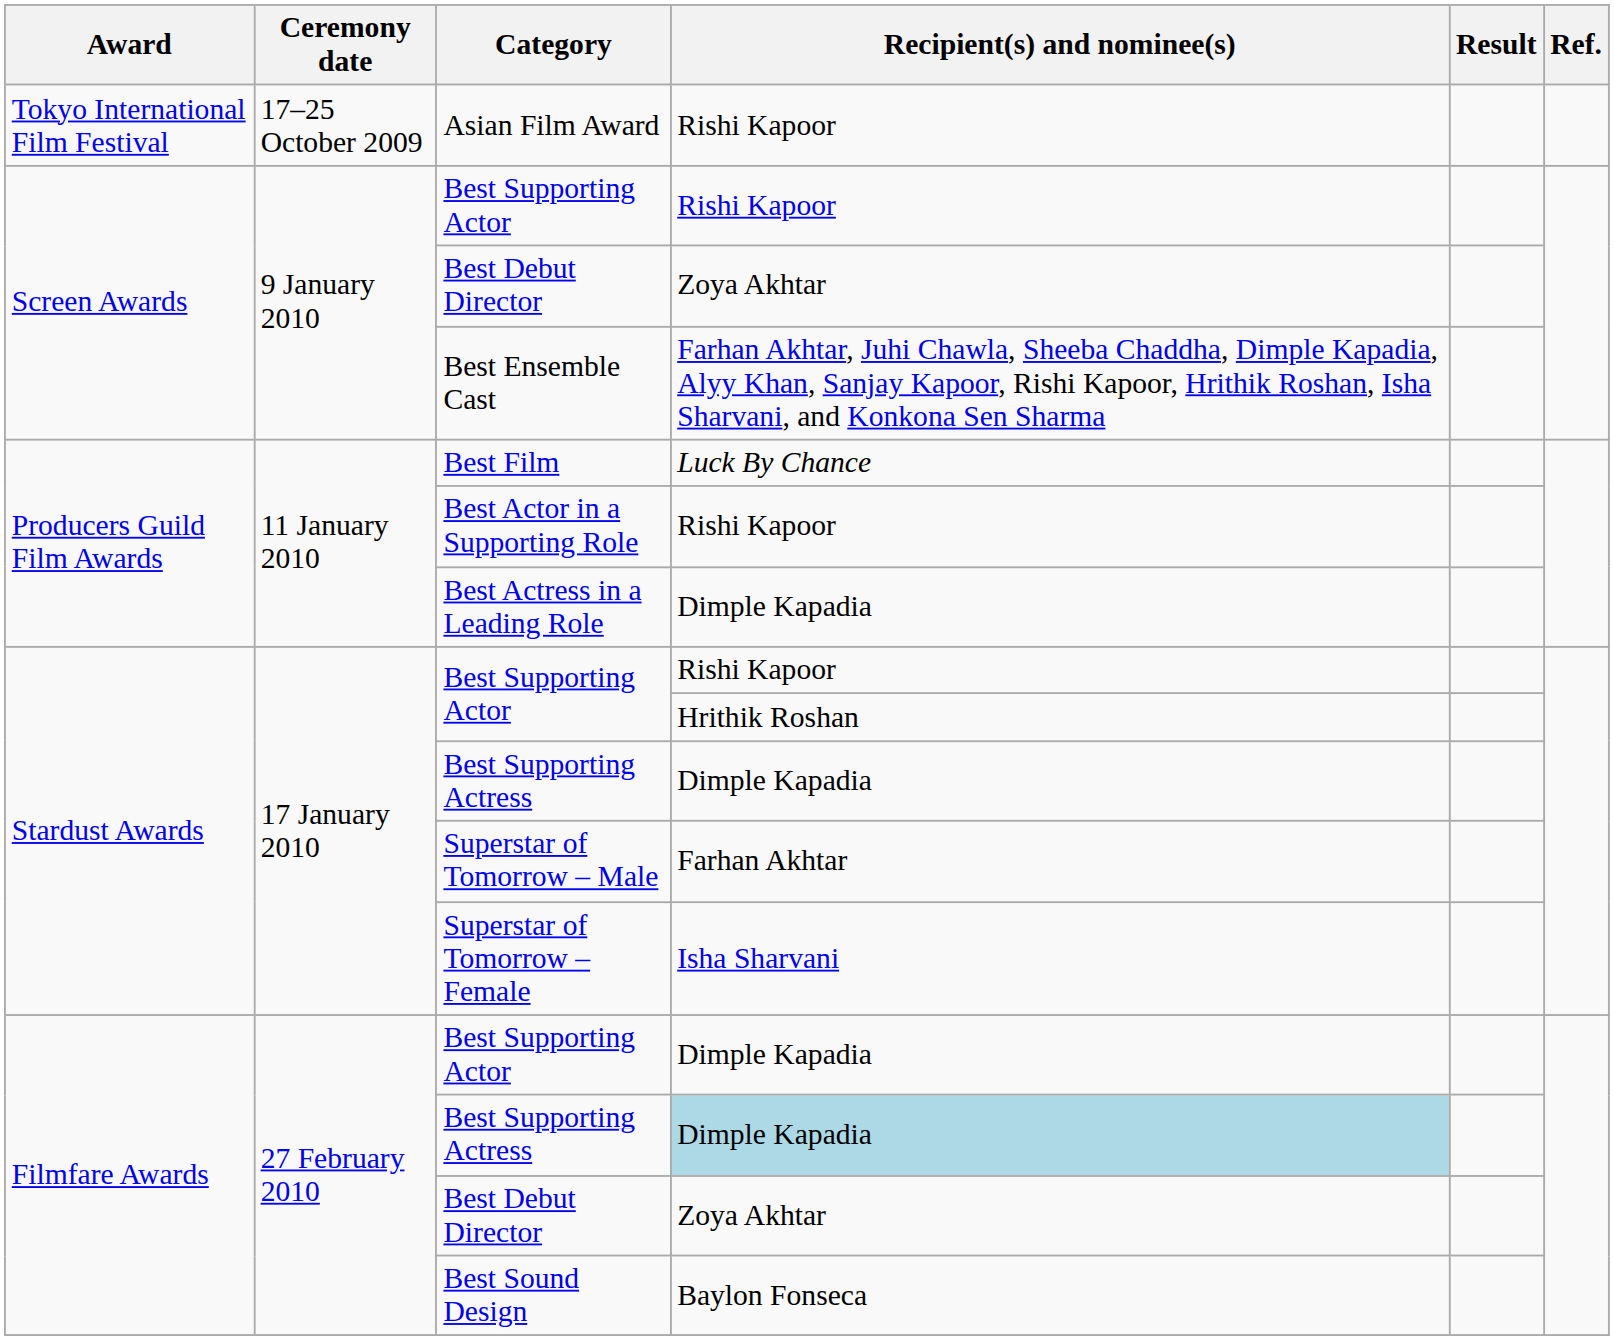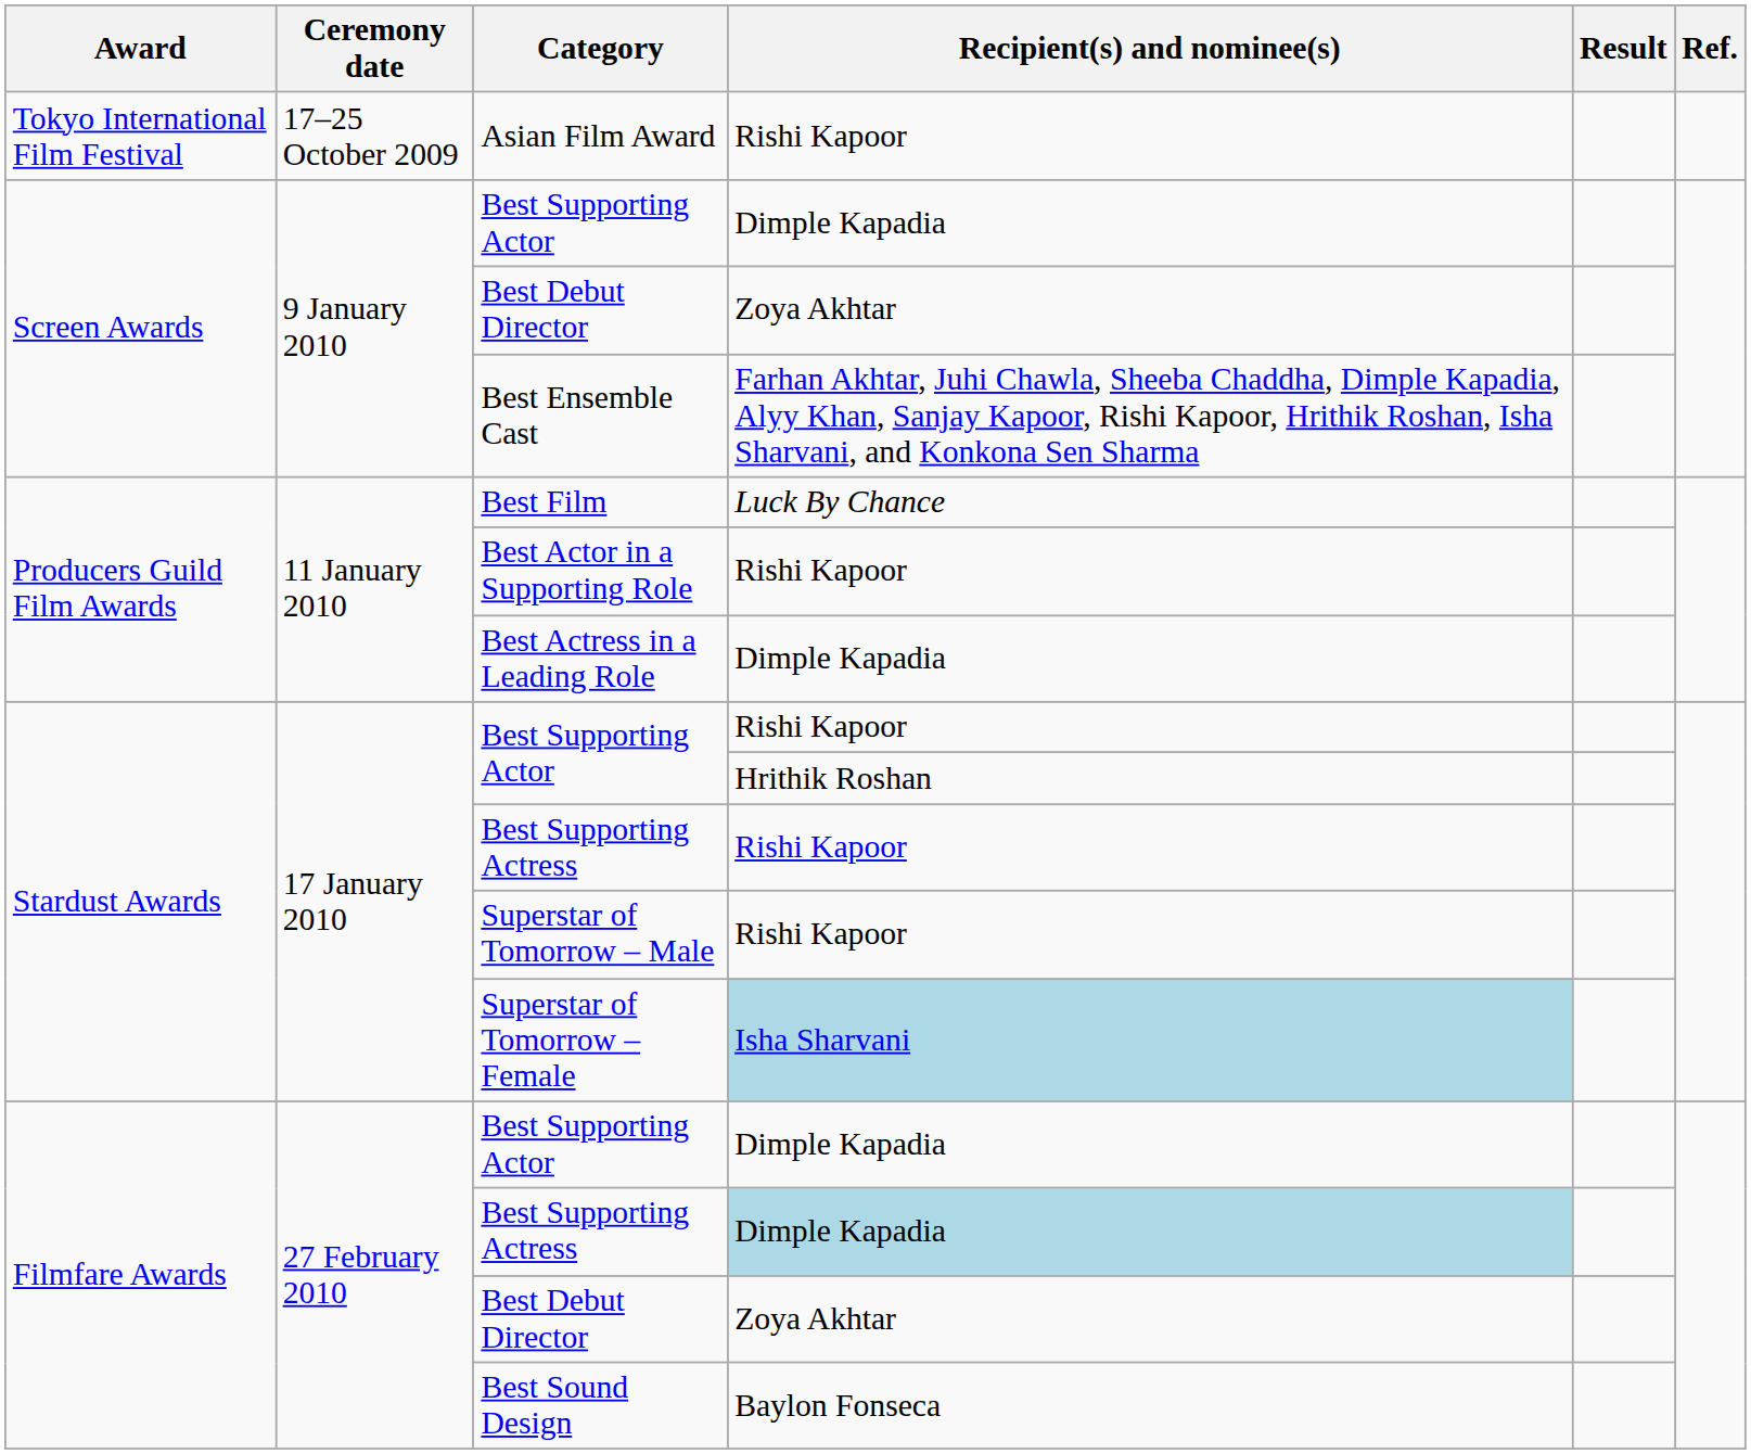 <table class="wikitable sortable">
 <tr>
 <th>Award</th>
 <th>Ceremony date</th>
 <th>Category</th>
 <th>Recipient(s) and nominee(s)</th>
 <th>Result</th>
 <th>Ref.</th>
 </tr>
 <tr>
 <td><a href='#'>Tokyo International Film Festival</a></td>
 <td>17–25 October 2009</td>
 <td>Asian Film Award</td>
 <td>Rishi Kapoor</td>
 <td></td>
 <td></td>
 </tr>
 <tr>
 <td rowspan="3"><a href='#'>Screen Awards</a></td>
 <td rowspan="3">9 January 2010</td>
 <td><a href='#'>Best Supporting Actor</a></td>
-<td><a href='#'>Rishi Kapoor</a></td>
+<td>Dimple Kapadia</td>
 <td></td>
 <td rowspan="3"></td>
 </tr>
 <tr>
 <td><a href='#'>Best Debut Director</a></td>
 <td>Zoya Akhtar</td>
 <td></td>
 </tr>
 <tr>
 <td>Best Ensemble Cast</td>
 <td><a href='#'>Farhan Akhtar</a>, <a href='#'>Juhi Chawla</a>, <a href='#'>Sheeba Chaddha</a>, <a href='#'>Dimple Kapadia</a>, <a href='#'>Alyy Khan</a>, <a href='#'>Sanjay Kapoor</a>, Rishi Kapoor, <a href='#'>Hrithik Roshan</a>, <a href='#'>Isha Sharvani</a>, and <a href='#'>Konkona Sen Sharma</a></td>
 <td></td>
 </tr>
 <tr>
 <td rowspan="3"><a href='#'>Producers Guild Film Awards</a></td>
 <td rowspan="3">11 January 2010</td>
 <td><a href='#'>Best Film</a></td>
 <td><em>Luck By Chance</em></td>
 <td></td>
 <td rowspan="3"></td>
 </tr>
 <tr>
 <td><a href='#'>Best Actor in a Supporting Role</a></td>
 <td>Rishi Kapoor</td>
 <td></td>
 </tr>
 <tr>
 <td><a href='#'>Best Actress in a Leading Role</a></td>
 <td>Dimple Kapadia</td>
 <td></td>
 </tr>
 <tr>
 <td rowspan="5"><a href='#'>Stardust Awards</a></td>
 <td rowspan="5">17 January 2010</td>
 <td rowspan="2"><a href='#'>Best Supporting Actor</a></td>
 <td>Rishi Kapoor</td>
 <td></td>
 <td rowspan="5"></td>
 </tr>
 <tr>
 <td>Hrithik Roshan</td>
 <td></td>
 </tr>
 <tr>
 <td><a href='#'>Best Supporting Actress</a></td>
-<td>Dimple Kapadia</td>
+<td><a href='#'>Rishi Kapoor</a></td>
 <td></td>
 </tr>
 <tr>
 <td><a href='#'>Superstar of Tomorrow – Male</a></td>
-<td>Farhan Akhtar</td>
+<td>Rishi Kapoor</td>
 <td></td>
 </tr>
 <tr>
 <td><a href='#'>Superstar of Tomorrow – Female</a></td>
-<td><a href='#'>Isha Sharvani</a></td>
+<td style="background: lightblue;"><a href='#'>Isha Sharvani</a></td>
 <td></td>
 </tr>
 <tr>
 <td rowspan="4"><a href='#'>Filmfare Awards</a></td>
 <td rowspan="4"><a href='#'>27 February 2010</a></td>
 <td><a href='#'>Best Supporting Actor</a></td>
 <td>Dimple Kapadia</td>
 <td></td>
 <td rowspan="4"></td>
 </tr>
 <tr>
 <td><a href='#'>Best Supporting Actress</a></td>
 <td style="background: lightblue;">Dimple Kapadia</td>
 <td></td>
 </tr>
 <tr>
 <td><a href='#'>Best Debut Director</a></td>
 <td>Zoya Akhtar</td>
 <td></td>
 </tr>
 <tr>
 <td><a href='#'>Best Sound Design</a></td>
 <td>Baylon Fonseca</td>
 <td></td>
 </tr>
 </table>
